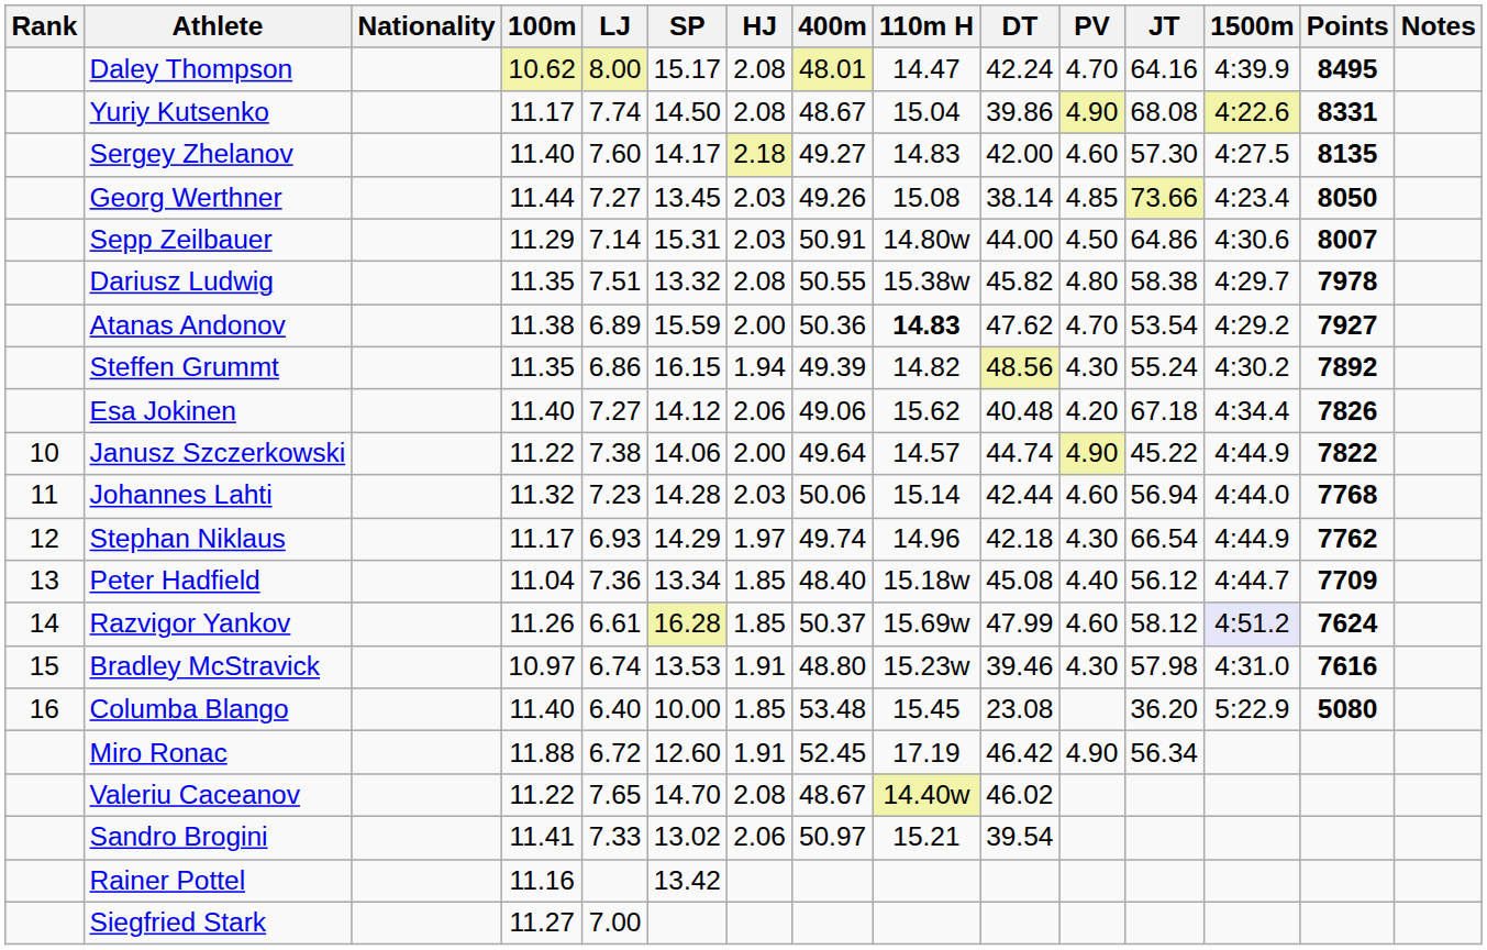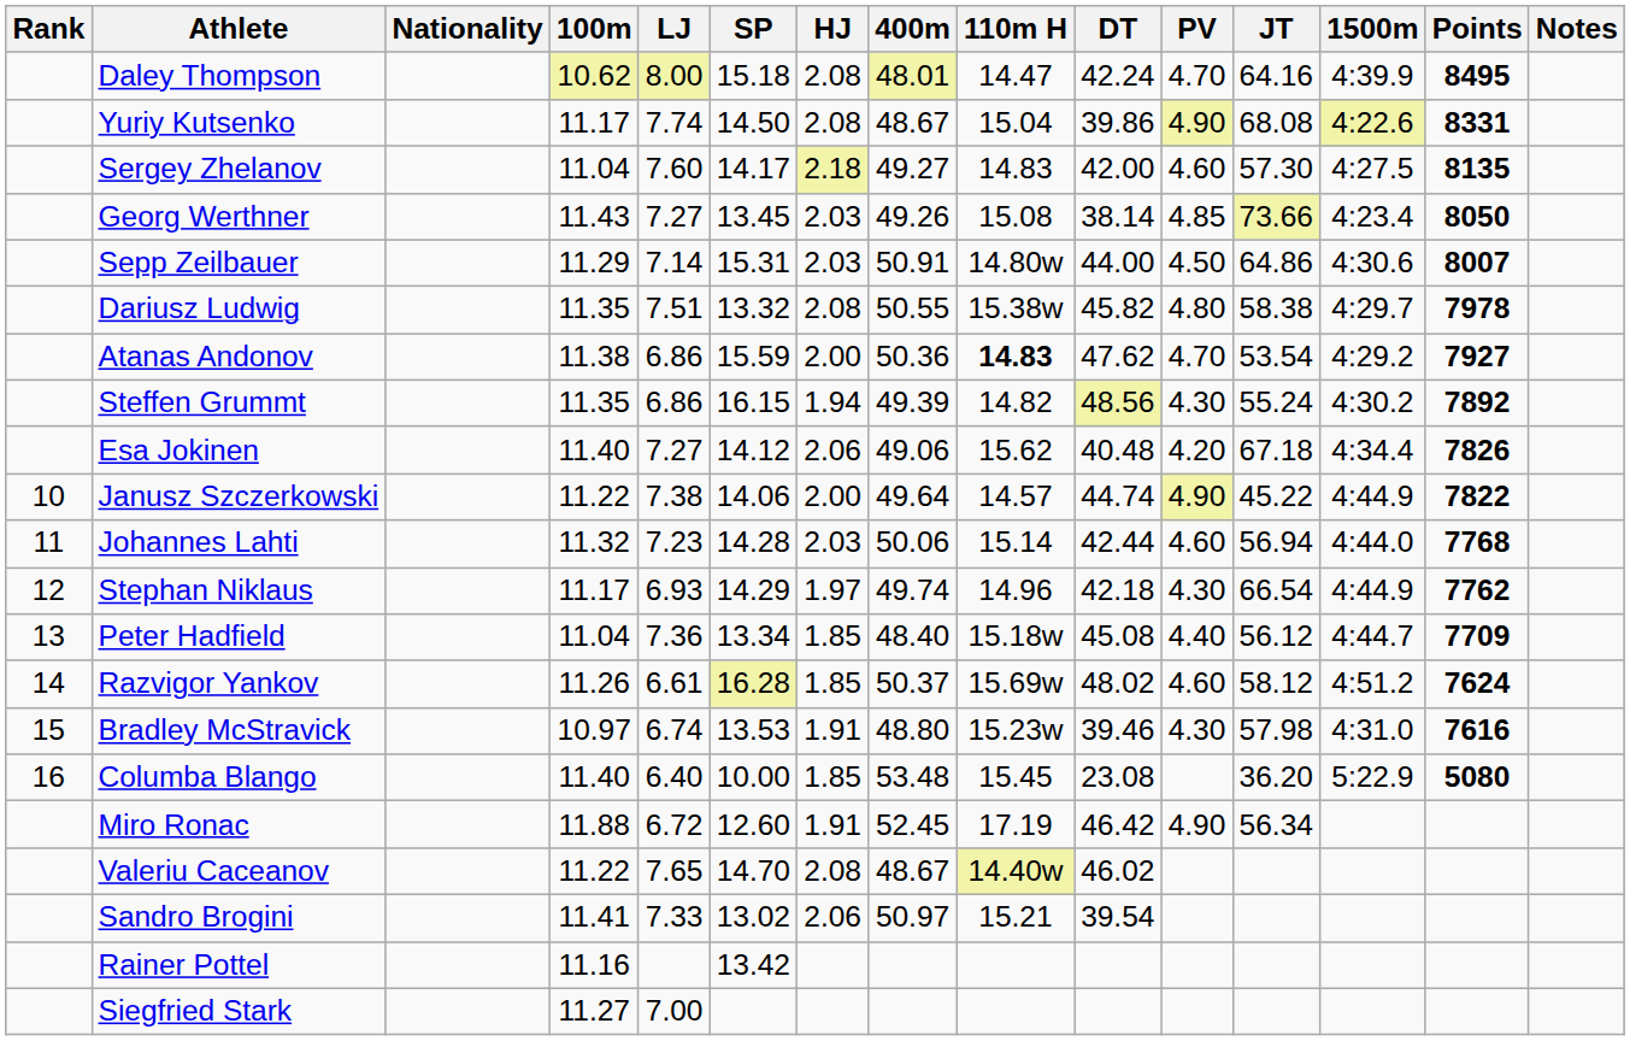 <table class="wikitable sortable" style=" text-align:center;">
 <tr>
 <th>Rank</th>
 <th>Athlete</th>
 <th>Nationality</th>
 <th>100m</th>
 <th>LJ</th>
 <th>SP</th>
 <th>HJ</th>
 <th>400m</th>
 <th>110m H</th>
 <th>DT</th>
 <th>PV</th>
 <th>JT</th>
 <th>1500m</th>
 <th>Points</th>
 <th>Notes</th>
 </tr>
 <tr>
 <td></td>
 <td align=left><a href='#'>Daley Thompson</a></td>
 <td align=left></td>
 <td bgcolor=#F2F5A9>10.62</td>
 <td bgcolor=#F2F5A9>8.00</td>
-<td>15.17</td>
+<td>15.18</td>
 <td>2.08</td>
 <td bgcolor=#F2F5A9>48.01</td>
 <td>14.47</td>
 <td>42.24</td>
 <td>4.70</td>
 <td>64.16</td>
 <td>4:39.9</td>
 <td><strong>8495</strong></td>
 <td></td>
 </tr>
 <tr>
 <td></td>
 <td align=left><a href='#'>Yuriy Kutsenko</a></td>
 <td align=left></td>
 <td>11.17</td>
 <td>7.74</td>
 <td>14.50</td>
 <td>2.08</td>
 <td>48.67</td>
 <td>15.04</td>
 <td>39.86</td>
 <td bgcolor=#F2F5A9>4.90</td>
 <td>68.08</td>
 <td bgcolor=#F2F5A9>4:22.6</td>
 <td><strong>8331</strong></td>
 <td></td>
 </tr>
 <tr>
 <td></td>
 <td align=left><a href='#'>Sergey Zhelanov</a></td>
 <td align=left></td>
-<td>11.40</td>
+<td>11.04</td>
 <td>7.60</td>
 <td>14.17</td>
 <td bgcolor=#F2F5A9>2.18</td>
 <td>49.27</td>
 <td>14.83</td>
 <td>42.00</td>
 <td>4.60</td>
 <td>57.30</td>
 <td>4:27.5</td>
 <td><strong>8135 </strong></td>
 <td></td>
 </tr>
 <tr>
 <td></td>
 <td align=left><a href='#'>Georg Werthner</a></td>
 <td align=left></td>
-<td>11.44</td>
+<td>11.43</td>
 <td>7.27</td>
 <td>13.45</td>
 <td>2.03</td>
 <td>49.26</td>
 <td>15.08</td>
 <td>38.14</td>
 <td>4.85</td>
 <td bgcolor=#F2F5A9>73.66</td>
 <td>4:23.4</td>
 <td><strong>8050</strong></td>
 <td></td>
 </tr>
 <tr>
 <td></td>
 <td align=left><a href='#'>Sepp Zeilbauer</a></td>
 <td align=left></td>
 <td>11.29</td>
 <td>7.14</td>
 <td>15.31</td>
 <td>2.03</td>
 <td>50.91</td>
 <td>14.80w</td>
 <td>44.00</td>
 <td>4.50</td>
 <td>64.86</td>
 <td>4:30.6</td>
 <td><strong>8007</strong></td>
 <td></td>
 </tr>
 <tr>
 <td></td>
 <td align=left><a href='#'>Dariusz Ludwig</a></td>
 <td align=left></td>
 <td>11.35</td>
 <td>7.51</td>
 <td>13.32</td>
 <td>2.08</td>
 <td>50.55</td>
 <td>15.38w</td>
 <td>45.82</td>
 <td>4.80</td>
 <td>58.38</td>
 <td>4:29.7</td>
 <td><strong>7978</strong></td>
 <td></td>
 </tr>
 <tr>
 <td></td>
 <td align=left><a href='#'>Atanas Andonov</a></td>
 <td align=left></td>
 <td>11.38</td>
-<td>6.89</td>
+<td>6.86</td>
 <td>15.59</td>
 <td>2.00</td>
 <td>50.36</td>
 <td><strong>14.83</strong></td>
 <td>47.62</td>
 <td>4.70</td>
 <td>53.54</td>
 <td>4:29.2</td>
 <td><strong>7927</strong></td>
 <td></td>
 </tr>
 <tr>
 <td></td>
 <td align=left><a href='#'>Steffen Grummt</a></td>
 <td align=left></td>
 <td>11.35</td>
 <td>6.86</td>
 <td>16.15</td>
 <td>1.94</td>
 <td>49.39</td>
 <td>14.82</td>
 <td bgcolor=#F2F5A9>48.56</td>
 <td>4.30</td>
 <td>55.24</td>
 <td>4:30.2</td>
 <td><strong>7892</strong></td>
 <td></td>
 </tr>
 <tr>
 <td></td>
 <td align=left><a href='#'>Esa Jokinen</a></td>
 <td align=left></td>
 <td>11.40</td>
 <td>7.27</td>
 <td>14.12</td>
 <td>2.06</td>
 <td>49.06</td>
 <td>15.62</td>
 <td>40.48</td>
 <td>4.20</td>
 <td>67.18</td>
 <td>4:34.4</td>
 <td><strong>7826</strong></td>
 <td></td>
 </tr>
 <tr>
 <td>10</td>
 <td align=left><a href='#'>Janusz Szczerkowski</a></td>
 <td align=left></td>
 <td>11.22</td>
 <td>7.38</td>
 <td>14.06</td>
 <td>2.00</td>
 <td>49.64</td>
 <td>14.57</td>
 <td>44.74</td>
 <td bgcolor=#F2F5A9>4.90</td>
 <td>45.22</td>
 <td>4:44.9</td>
 <td><strong>7822</strong></td>
 <td></td>
 </tr>
 <tr>
 <td>11</td>
 <td align=left><a href='#'>Johannes Lahti</a></td>
 <td align=left></td>
 <td>11.32</td>
 <td>7.23</td>
 <td>14.28</td>
 <td>2.03</td>
 <td>50.06</td>
 <td>15.14</td>
 <td>42.44</td>
 <td>4.60</td>
 <td>56.94</td>
 <td>4:44.0</td>
 <td><strong>7768</strong></td>
 <td></td>
 </tr>
 <tr>
 <td>12</td>
 <td align=left><a href='#'>Stephan Niklaus</a></td>
 <td align=left></td>
 <td>11.17</td>
 <td>6.93</td>
 <td>14.29</td>
 <td>1.97</td>
 <td>49.74</td>
 <td>14.96</td>
 <td>42.18</td>
 <td>4.30</td>
 <td>66.54</td>
 <td>4:44.9</td>
 <td><strong>7762</strong></td>
 <td></td>
 </tr>
 <tr>
 <td>13</td>
 <td align=left><a href='#'>Peter Hadfield</a></td>
 <td align=left></td>
 <td>11.04</td>
 <td>7.36</td>
 <td>13.34</td>
 <td>1.85</td>
 <td>48.40</td>
 <td>15.18w</td>
 <td>45.08</td>
 <td>4.40</td>
 <td>56.12</td>
 <td>4:44.7</td>
 <td><strong>7709</strong></td>
 <td></td>
 </tr>
 <tr>
 <td>14</td>
 <td align=left><a href='#'>Razvigor Yankov</a></td>
 <td align=left></td>
 <td>11.26</td>
 <td>6.61</td>
 <td bgcolor=#F2F5A9>16.28</td>
 <td>1.85</td>
 <td>50.37</td>
 <td>15.69w</td>
-<td>47.99</td>
+<td>48.02</td>
 <td>4.60</td>
 <td>58.12</td>
-<td style="background: lavender;">4:51.2</td>
+<td>4:51.2</td>
 <td><strong>7624</strong></td>
 <td></td>
 </tr>
 <tr>
 <td>15</td>
 <td align=left><a href='#'>Bradley McStravick</a></td>
 <td align=left></td>
 <td>10.97</td>
 <td>6.74</td>
 <td>13.53</td>
 <td>1.91</td>
 <td>48.80</td>
 <td>15.23w</td>
 <td>39.46</td>
 <td>4.30</td>
 <td>57.98</td>
 <td>4:31.0</td>
 <td><strong>7616</strong></td>
 <td></td>
 </tr>
 <tr>
 <td>16</td>
 <td align=left><a href='#'>Columba Blango</a></td>
 <td align=left></td>
 <td>11.40</td>
 <td>6.40</td>
 <td>10.00</td>
 <td>1.85</td>
 <td>53.48</td>
 <td>15.45</td>
 <td>23.08</td>
 <td></td>
 <td>36.20</td>
 <td>5:22.9</td>
 <td><strong>5080</strong></td>
 <td></td>
 </tr>
 <tr>
 <td></td>
 <td align=left><a href='#'>Miro Ronac</a></td>
 <td align=left></td>
 <td>11.88</td>
 <td>6.72</td>
 <td>12.60</td>
 <td>1.91</td>
 <td>52.45</td>
 <td>17.19</td>
 <td>46.42</td>
 <td>4.90</td>
 <td>56.34</td>
 <td></td>
 <td><strong></strong></td>
 <td></td>
 </tr>
 <tr>
 <td></td>
 <td align=left><a href='#'>Valeriu Caceanov</a></td>
 <td align=left></td>
 <td>11.22</td>
 <td>7.65</td>
 <td>14.70</td>
 <td>2.08</td>
 <td>48.67</td>
 <td bgcolor=#F2F5A9>14.40w</td>
 <td>46.02</td>
 <td></td>
 <td></td>
 <td></td>
 <td><strong></strong></td>
 <td></td>
 </tr>
 <tr>
 <td></td>
 <td align=left><a href='#'>Sandro Brogini</a></td>
 <td align=left></td>
 <td>11.41</td>
 <td>7.33</td>
 <td>13.02</td>
 <td>2.06</td>
 <td>50.97</td>
 <td>15.21</td>
 <td>39.54</td>
 <td></td>
 <td></td>
 <td></td>
 <td><strong></strong></td>
 <td></td>
 </tr>
 <tr>
 <td></td>
 <td align=left><a href='#'>Rainer Pottel</a></td>
 <td align=left></td>
 <td>11.16</td>
 <td></td>
 <td>13.42</td>
 <td></td>
 <td></td>
 <td></td>
 <td></td>
 <td></td>
 <td></td>
 <td></td>
 <td><strong></strong></td>
 <td></td>
 </tr>
 <tr>
 <td></td>
 <td align=left><a href='#'>Siegfried Stark</a></td>
 <td align=left></td>
 <td>11.27</td>
 <td>7.00</td>
 <td></td>
 <td></td>
 <td></td>
 <td></td>
 <td></td>
 <td></td>
 <td></td>
 <td></td>
 <td><strong></strong></td>
 <td></td>
 </tr>
 </table>
